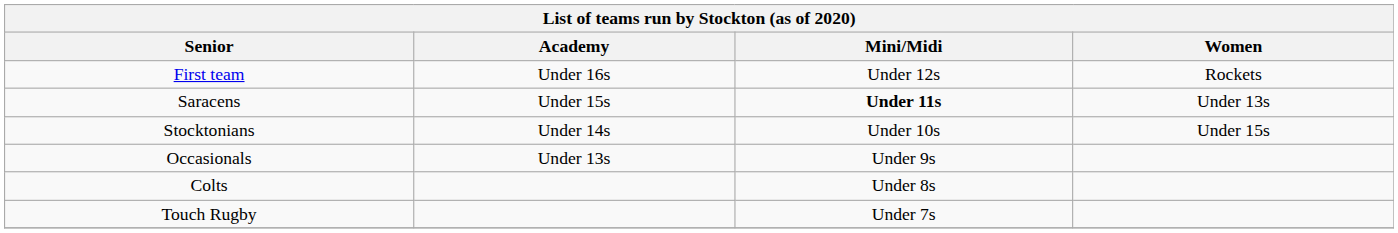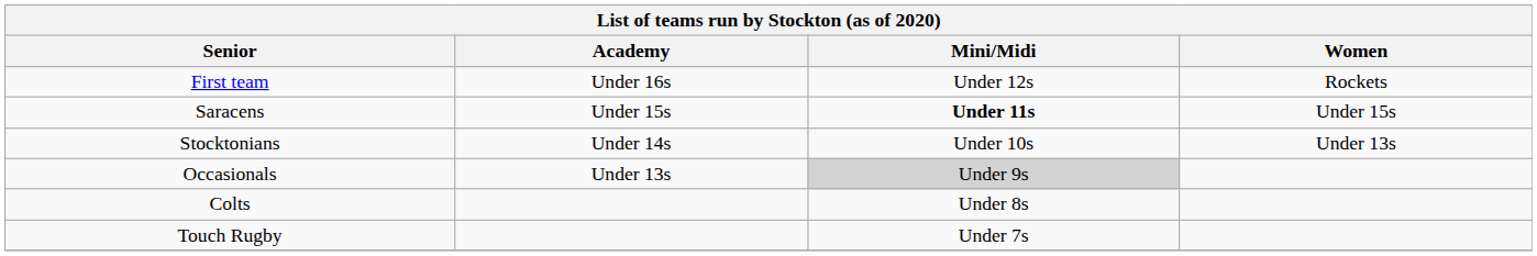 <table class="wikitable unsortable" style="text-align:center; width:100%">
 <tr>
 <th colspan="4">List of teams run by Stockton (as of 2020)</th>
 </tr>
 <tr>
 <th>Senior</th>
 <th>Academy</th>
 <th>Mini/Midi</th>
 <th>Women</th>
 </tr>
 <tr>
 <td><a href='#'>First team</a></td>
 <td>Under 16s</td>
 <td>Under 12s</td>
 <td>Rockets</td>
 </tr>
 <tr>
 <td>Saracens</td>
 <td>Under 15s</td>
 <td><strong>Under 11s</strong></td>
-<td>Under 13s</td>
+<td>Under 15s</td>
 </tr>
 <tr>
 <td>Stocktonians</td>
 <td>Under 14s</td>
 <td>Under 10s</td>
-<td>Under 15s</td>
+<td>Under 13s</td>
 </tr>
 <tr>
 <td>Occasionals</td>
 <td>Under 13s</td>
-<td>Under 9s</td>
+<td style="background: lightgrey;">Under 9s</td>
 <td></td>
 </tr>
 <tr>
 <td>Colts</td>
 <td></td>
 <td>Under 8s</td>
 <td></td>
 </tr>
 <tr>
 <td>Touch Rugby</td>
 <td></td>
 <td>Under 7s</td>
 <td></td>
 </tr>
 <tr>
 </tr>
 </table>
